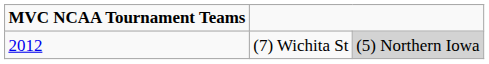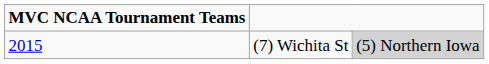 <table class= "wikitable sortable">
 <tr>
 <td><strong>MVC NCAA Tournament Teams</strong></td>
 </tr>
 <tr>
-<td><a href='#'>2012</a></td>
+<td><a href='#'>2015</a></td>
 <td>(7) Wichita St</td>
 <td style="background: lightgrey;">(5) Northern Iowa</td>
 </tr>
 </table>
